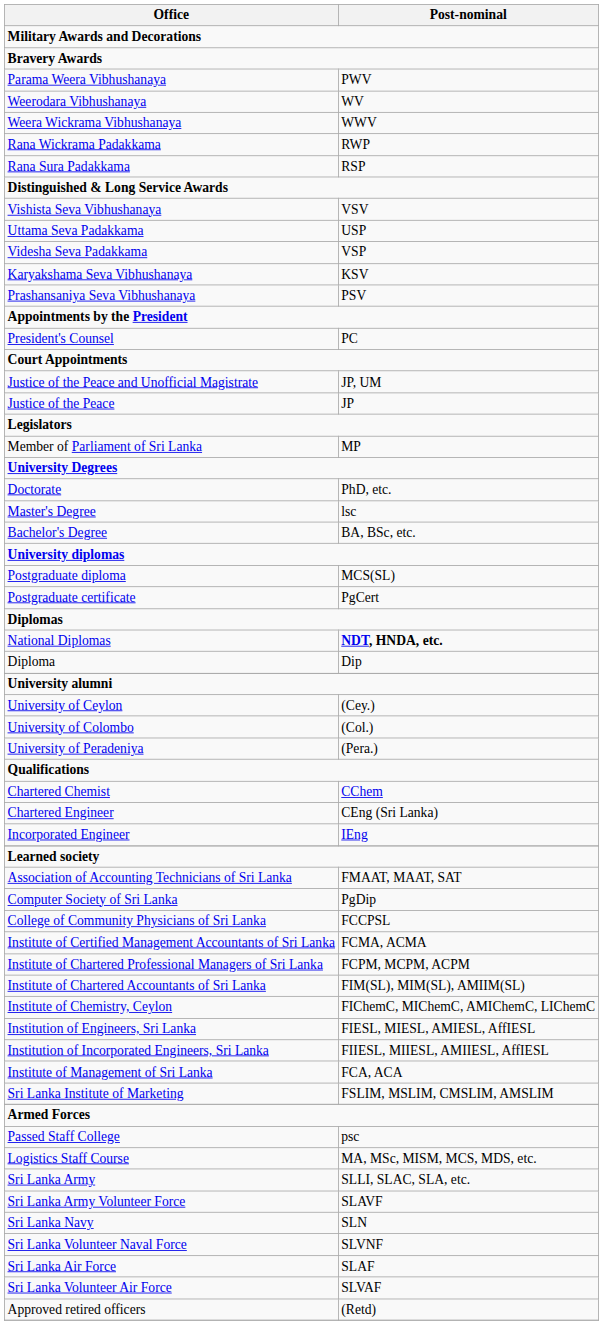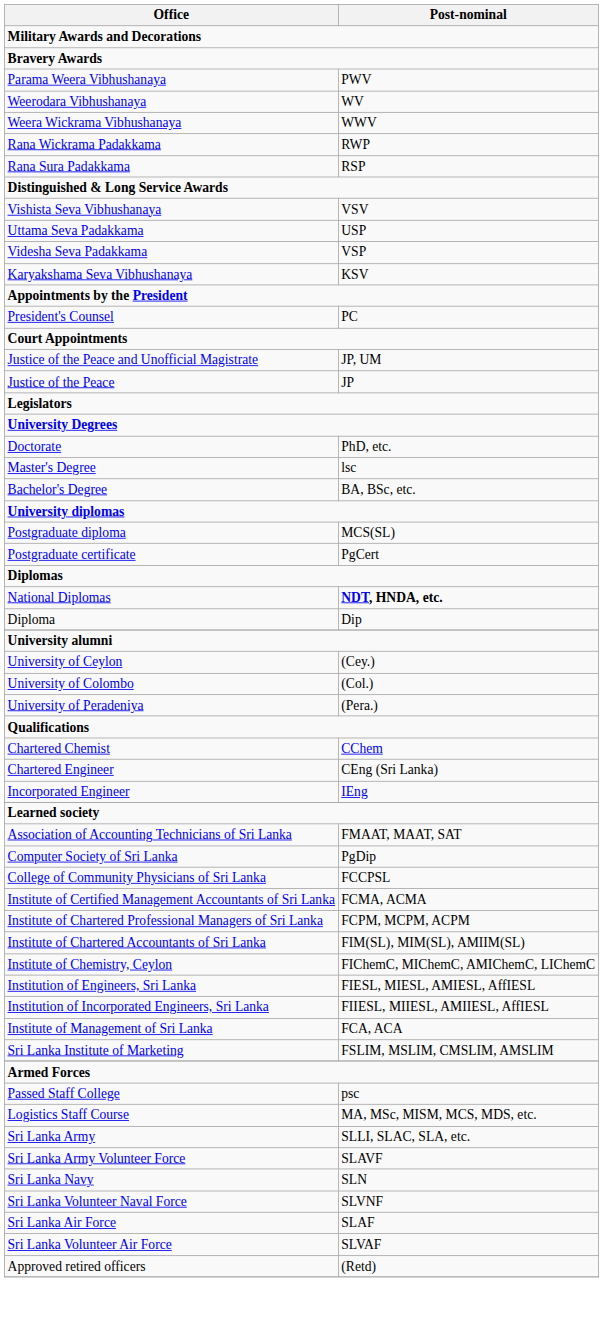 <table class="wikitable">
 <tr>
 <th>Office</th>
 <th>Post-nominal</th>
 </tr>
 <tr>
 <td colspan="2"><strong>Military Awards and Decorations</strong></td>
 </tr>
 <tr>
 <td colspan="2"><strong>Bravery Awards</strong></td>
 </tr>
 <tr>
 <td><a href='#'>Parama Weera Vibhushanaya</a></td>
 <td>PWV</td>
 </tr>
 <tr>
 <td><a href='#'>Weerodara Vibhushanaya</a></td>
 <td>WV</td>
 </tr>
 <tr>
 <td><a href='#'>Weera Wickrama Vibhushanaya</a></td>
 <td>WWV</td>
 </tr>
 <tr>
 <td><a href='#'>Rana Wickrama Padakkama</a></td>
 <td>RWP</td>
 </tr>
 <tr>
 <td><a href='#'>Rana Sura Padakkama</a></td>
 <td>RSP</td>
 </tr>
 <tr>
 <td colspan="2"><strong>Distinguished & Long Service Awards</strong></td>
 </tr>
 <tr>
 <td><a href='#'>Vishista Seva Vibhushanaya</a></td>
 <td>VSV</td>
 </tr>
 <tr>
 <td><a href='#'>Uttama Seva Padakkama</a></td>
 <td>USP</td>
 </tr>
 <tr>
 <td><a href='#'>Videsha Seva Padakkama</a></td>
 <td>VSP</td>
 </tr>
 <tr>
 <td><a href='#'>Karyakshama Seva Vibhushanaya</a></td>
 <td>KSV</td>
 </tr>
 <tr>
-<td><a href='#'>Prashansaniya Seva Vibhushanaya</a></td>
-<td>PSV</td>
-</tr>
-<tr>
 <td colspan="2"><strong>Appointments by the <a href='#'>President</a></strong></td>
 </tr>
 <tr>
 <td><a href='#'>President's Counsel</a></td>
 <td>PC<br></td>
 </tr>
 <tr>
 <td colspan="2"><strong>Court Appointments</strong></td>
 </tr>
 <tr>
 <td><a href='#'>Justice of the Peace and Unofficial Magistrate</a></td>
 <td>JP, UM</td>
 </tr>
 <tr>
 <td><a href='#'>Justice of the Peace</a></td>
 <td>JP</td>
 </tr>
 <tr>
 <td colspan="2"><strong>Legislators</strong></td>
-</tr>
-<tr>
-<td>Member of <a href='#'>Parliament of Sri Lanka</a></td>
-<td>MP</td>
 </tr>
 <tr>
 <td colspan="2"><strong><a href='#'>University Degrees</a></strong></td>
 </tr>
 <tr>
 <td><a href='#'>Doctorate</a></td>
 <td>PhD, etc.</td>
 </tr>
 <tr>
 <td><a href='#'>Master's Degree</a></td>
 <td>lsc</td>
 </tr>
 <tr>
 <td><a href='#'>Bachelor's Degree</a></td>
 <td>BA, BSc,  etc.</td>
 </tr>
 <tr>
 <td colspan="2"><strong><a href='#'>University diplomas</a></strong></td>
 </tr>
 <tr>
 <td><a href='#'>Postgraduate diploma</a></td>
 <td>MCS(SL)</td>
 </tr>
 <tr>
 <td><a href='#'>Postgraduate certificate</a></td>
 <td>PgCert</td>
 </tr>
 <tr>
 <td colspan="2"><strong>Diplomas</strong></td>
 </tr>
 <tr>
 <td><a href='#'>National Diplomas</a></td>
 <td><strong><a href='#'>NDT</a>, HNDA, etc.</strong></td>
 </tr>
 <tr>
 <td>Diploma</td>
 <td>Dip</td>
 </tr>
 <tr>
 </tr>
 <tr>
 <td colspan="2"><strong>University alumni</strong></td>
 </tr>
 <tr>
 <td><a href='#'>University of Ceylon</a></td>
 <td>(Cey.)</td>
 </tr>
 <tr>
 <td><a href='#'>University of Colombo</a></td>
 <td>(Col.)</td>
 </tr>
 <tr>
 <td><a href='#'>University of Peradeniya</a></td>
 <td>(Pera.)</td>
 </tr>
 <tr>
 <td colspan="2"><strong>Qualifications</strong></td>
 </tr>
 <tr>
 <td><a href='#'>Chartered Chemist</a></td>
 <td><a href='#'>CChem</a></td>
 </tr>
 <tr>
 <td><a href='#'>Chartered Engineer</a></td>
 <td>CEng (Sri Lanka)</td>
 </tr>
 <tr>
 <td><a href='#'>Incorporated Engineer</a></td>
 <td><a href='#'>IEng</a></td>
 </tr>
 <tr>
 </tr>
 <tr>
 <td colspan="2"><strong>Learned society</strong></td>
 </tr>
 <tr>
 <td><a href='#'>Association of Accounting Technicians of Sri Lanka</a></td>
 <td>FMAAT, MAAT, SAT</td>
 </tr>
 <tr>
 <td><a href='#'>Computer Society of Sri Lanka</a></td>
 <td>PgDip</td>
 </tr>
 <tr>
 <td><a href='#'>College of Community Physicians of Sri Lanka</a></td>
 <td>FCCPSL</td>
 </tr>
 <tr>
 <td><a href='#'>Institute of Certified Management Accountants of Sri Lanka</a></td>
 <td>FCMA, ACMA</td>
 </tr>
 <tr>
 <td><a href='#'>Institute of Chartered Professional Managers of Sri Lanka</a></td>
 <td>FCPM, MCPM, ACPM</td>
 </tr>
 <tr>
 <td><a href='#'>Institute of Chartered Accountants of Sri Lanka</a></td>
 <td>FIM(SL), MIM(SL), AMIIM(SL)</td>
 </tr>
 <tr>
 <td><a href='#'>Institute of Chemistry, Ceylon</a></td>
 <td>FIChemC, MIChemC, AMIChemC, LIChemC</td>
 </tr>
 <tr>
 <td><a href='#'>Institution of Engineers, Sri Lanka</a></td>
 <td>FIESL, MIESL, AMIESL, AffIESL</td>
 </tr>
 <tr>
 <td><a href='#'>Institution of Incorporated Engineers, Sri Lanka</a></td>
 <td>FIIESL, MIIESL, AMIIESL, AffIESL</td>
 </tr>
 <tr>
 <td><a href='#'>Institute of Management of Sri Lanka</a></td>
 <td>FCA, ACA</td>
 </tr>
 <tr>
 <td><a href='#'>Sri Lanka Institute of Marketing</a></td>
 <td>FSLIM, MSLIM, CMSLIM, AMSLIM</td>
 </tr>
 <tr>
 </tr>
 <tr>
 <td colspan="2"><strong>Armed Forces</strong></td>
 </tr>
 <tr>
 <td><a href='#'>Passed Staff College</a></td>
 <td>psc</td>
 </tr>
 <tr>
 <td><a href='#'>Logistics Staff Course</a></td>
 <td>MA, MSc, MISM, MCS, MDS,  etc.</td>
 </tr>
 <tr>
 <td><a href='#'>Sri Lanka Army</a></td>
 <td>SLLI, SLAC, SLA, etc.</td>
 </tr>
 <tr>
 <td><a href='#'>Sri Lanka Army Volunteer Force</a></td>
 <td>SLAVF</td>
 </tr>
 <tr>
 <td><a href='#'>Sri Lanka Navy</a></td>
 <td>SLN</td>
 </tr>
 <tr>
 <td><a href='#'>Sri Lanka Volunteer Naval Force</a></td>
 <td>SLVNF</td>
 </tr>
 <tr>
 <td><a href='#'>Sri Lanka Air Force</a></td>
 <td>SLAF</td>
 </tr>
 <tr>
 <td><a href='#'>Sri Lanka Volunteer Air Force</a></td>
 <td>SLVAF</td>
 </tr>
 <tr>
 <td>Approved retired officers</td>
 <td>(Retd)</td>
 </tr>
 <tr>
 </tr>
 </table>
